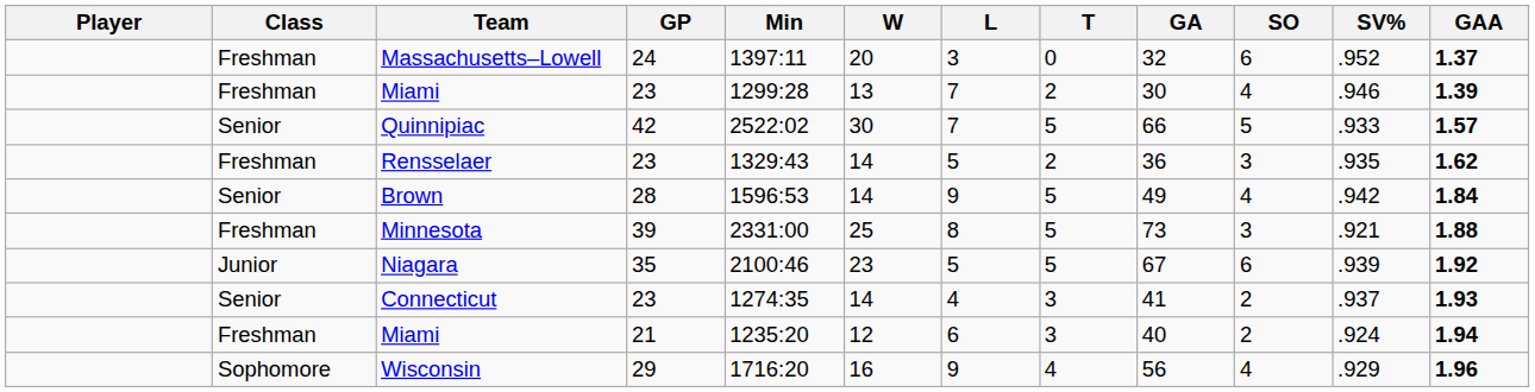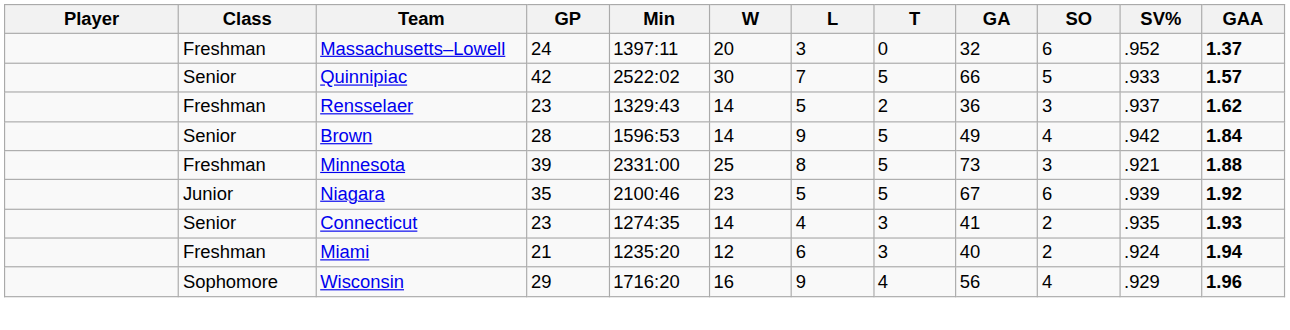 <table class="wikitable sortable">
 <tr>
 <th style="width: 9em;">Player</th>
 <th style="width: 7em;">Class</th>
 <th style="width: 11em;">Team</th>
 <th style="width: 4em;">GP</th>
 <th style="width: 5em;">Min</th>
 <th style="width: 4em;">W</th>
 <th style="width: 4em;">L</th>
 <th style="width: 4em;">T</th>
 <th style="width: 4em;">GA</th>
 <th style="width: 4em;">SO</th>
 <th style="width: 4em;">SV%</th>
 <th style="width: 4em;">GAA</th>
 </tr>
 <tr>
 <td></td>
 <td>Freshman</td>
 <td><a href='#'>Massachusetts–Lowell</a></td>
 <td>24</td>
 <td>1397:11</td>
 <td>20</td>
 <td>3</td>
 <td>0</td>
 <td>32</td>
 <td>6</td>
 <td>.952</td>
 <td><strong>1.37</strong></td>
 </tr>
 <tr>
 <td></td>
-<td>Freshman</td>
-<td><a href='#'>Miami</a></td>
-<td>23</td>
-<td>1299:28</td>
-<td>13</td>
-<td>7</td>
-<td>2</td>
-<td>30</td>
-<td>4</td>
-<td>.946</td>
-<td><strong> 1.39</strong></td>
-</tr>
-<tr>
-<td></td>
 <td>Senior</td>
 <td><a href='#'>Quinnipiac</a></td>
 <td>42</td>
 <td>2522:02</td>
 <td>30</td>
 <td>7</td>
 <td>5</td>
 <td>66</td>
 <td>5</td>
 <td>.933</td>
 <td><strong>1.57</strong></td>
 </tr>
 <tr>
 <td></td>
 <td>Freshman</td>
 <td><a href='#'>Rensselaer</a></td>
 <td>23</td>
 <td>1329:43</td>
 <td>14</td>
 <td>5</td>
 <td>2</td>
 <td>36</td>
 <td>3</td>
-<td>.935</td>
+<td>.937</td>
 <td><strong>1.62</strong></td>
 </tr>
 <tr>
 <td></td>
 <td>Senior</td>
 <td><a href='#'>Brown</a></td>
 <td>28</td>
 <td>1596:53</td>
 <td>14</td>
 <td>9</td>
 <td>5</td>
 <td>49</td>
 <td>4</td>
 <td>.942</td>
 <td><strong>1.84</strong></td>
 </tr>
 <tr>
 <td></td>
 <td>Freshman</td>
 <td><a href='#'>Minnesota</a></td>
 <td>39</td>
 <td>2331:00</td>
 <td>25</td>
 <td>8</td>
 <td>5</td>
 <td>73</td>
 <td>3</td>
 <td>.921</td>
 <td><strong>1.88</strong></td>
 </tr>
 <tr>
 <td></td>
 <td>Junior</td>
 <td><a href='#'>Niagara</a></td>
 <td>35</td>
 <td>2100:46</td>
 <td>23</td>
 <td>5</td>
 <td>5</td>
 <td>67</td>
 <td>6</td>
 <td>.939</td>
 <td><strong>1.92</strong></td>
 </tr>
 <tr>
 <td></td>
 <td>Senior</td>
 <td><a href='#'>Connecticut</a></td>
 <td>23</td>
 <td>1274:35</td>
 <td>14</td>
 <td>4</td>
 <td>3</td>
 <td>41</td>
 <td>2</td>
-<td>.937</td>
+<td>.935</td>
 <td><strong>1.93</strong></td>
 </tr>
 <tr>
 <td></td>
 <td>Freshman</td>
 <td><a href='#'>Miami</a></td>
 <td>21</td>
 <td>1235:20</td>
 <td>12</td>
 <td>6</td>
 <td>3</td>
 <td>40</td>
 <td>2</td>
 <td>.924</td>
 <td><strong>1.94</strong></td>
 </tr>
 <tr>
 <td></td>
 <td>Sophomore</td>
 <td><a href='#'>Wisconsin</a></td>
 <td>29</td>
 <td>1716:20</td>
 <td>16</td>
 <td>9</td>
 <td>4</td>
 <td>56</td>
 <td>4</td>
 <td>.929</td>
 <td><strong>1.96</strong></td>
 </tr>
 </table>
